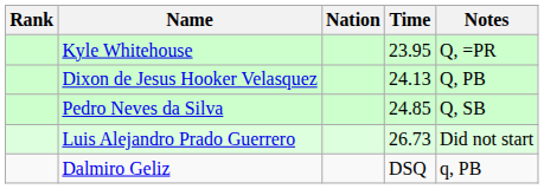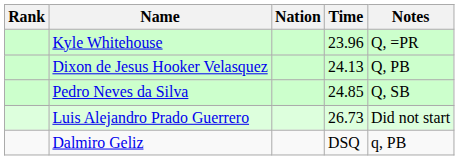 <table class="wikitable sortable">
 <tr>
 <th>Rank</th>
 <th>Name</th>
 <th>Nation</th>
 <th>Time</th>
 <th>Notes</th>
 </tr>
 <tr bgcolor=ccffcc>
 <td></td>
 <td><a href='#'>Kyle Whitehouse</a></td>
 <td></td>
-<td>23.95</td>
+<td>23.96</td>
 <td>Q, =PR</td>
 </tr>
 <tr bgcolor=ccffcc>
 <td></td>
 <td><a href='#'>Dixon de Jesus Hooker Velasquez</a></td>
 <td></td>
 <td>24.13</td>
 <td>Q, PB</td>
 </tr>
 <tr bgcolor=ccffcc>
 <td></td>
 <td><a href='#'>Pedro Neves da Silva</a></td>
 <td></td>
 <td>24.85</td>
 <td>Q, SB</td>
 </tr>
 <tr bgcolor=ddffdd>
 <td></td>
 <td><a href='#'>Luis Alejandro Prado Guerrero</a></td>
 <td></td>
 <td>26.73</td>
 <td>Did not start</td>
 </tr>
 <tr>
 <td></td>
 <td><a href='#'>Dalmiro Geliz</a></td>
 <td></td>
 <td>DSQ</td>
 <td>q, PB</td>
 </tr>
 </table>
